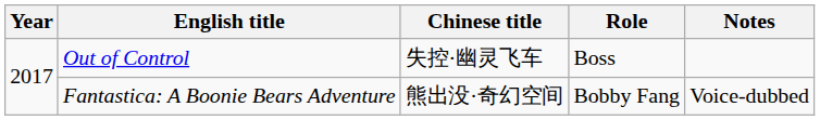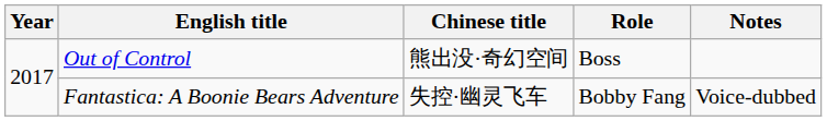 <table class="wikitable">
 <tr>
 <th>Year</th>
 <th>English title</th>
 <th>Chinese title</th>
 <th>Role</th>
 <th>Notes</th>
 </tr>
 <tr>
 <td rowspan=2>2017</td>
 <td><em><a href='#'>Out of Control</a> </em></td>
-<td>失控·幽灵飞车</td>
+<td>熊出没·奇幻空间</td>
 <td>Boss</td>
 <td></td>
 </tr>
 <tr>
 <td><em>Fantastica: A Boonie Bears Adventure</em></td>
-<td>熊出没·奇幻空间</td>
+<td>失控·幽灵飞车</td>
 <td>Bobby Fang</td>
 <td>Voice-dubbed</td>
 </tr>
 </table>
